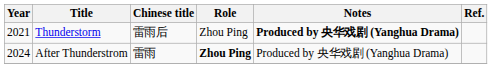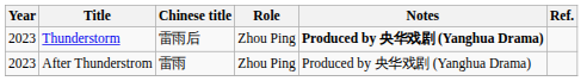 <table class="wikitable plainrowheaders sortable">
 <tr>
 <th>Year</th>
 <th>Title</th>
 <th>Chinese title</th>
 <th>Role</th>
 <th>Notes</th>
 <th>Ref.</th>
 </tr>
 <tr>
-<td>2021</td>
+<td>2023</td>
 <td><a href='#'>Thunderstorm</a></td>
 <td>雷雨后</td>
 <td>Zhou Ping</td>
 <td><strong>Produced by 央华戏剧 (Yanghua Drama)</strong></td>
 <td></td>
 </tr>
 <tr>
-<td>2024</td>
+<td>2023</td>
 <td>After Thunderstrom</td>
 <td>雷雨</td>
-<td><strong>Zhou Ping</strong></td>
+<td>Zhou Ping</td>
 <td>Produced by 央华戏剧 (Yanghua Drama)</td>
 <td></td>
 </tr>
 <tr>
 </tr>
 </table>
